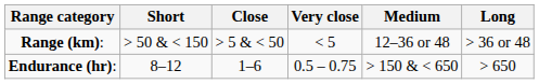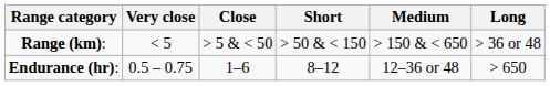 <table class="wikitable sortable" style="text-align:center;">
 <tr>
 <th>Range category</th>
+<th>Very close</th>
+<th>Close</th>
 <th>Short</th>
-<th>Close</th>
-<th>Very close</th>
 <th>Medium</th>
 <th>Long</th>
 </tr>
 <tr>
 <td><strong>Range (km)</strong>:</td>
+<td>< 5</td>
+<td>> 5 & < 50</td>
 <td>> 50 & < 150</td>
-<td>> 5 & < 50</td>
-<td>< 5</td>
-<td>12–36 or 48</td>
+<td>> 150 & < 650</td>
 <td>> 36 or 48</td>
 </tr>
 <tr>
 <td><strong>Endurance (hr)</strong>:</td>
+<td>0.5 – 0.75</td>
+<td>1–6</td>
 <td>8–12</td>
-<td>1–6</td>
-<td>0.5 – 0.75</td>
-<td>> 150 & < 650</td>
+<td>12–36 or 48</td>
 <td>> 650</td>
 </tr>
 </table>
